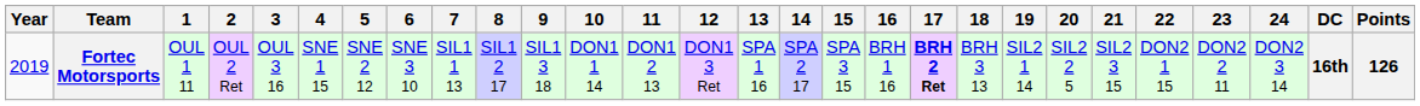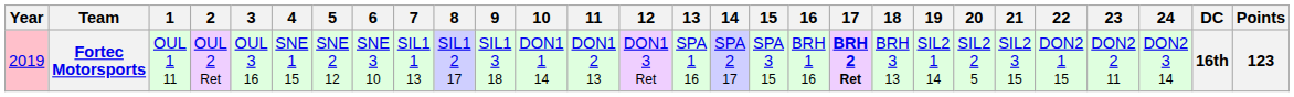 <table class="wikitable" style="text-align:center; font-size:85%">
 <tr>
 <th>Year</th>
 <th>Team</th>
 <th>1</th>
 <th>2</th>
 <th>3</th>
 <th>4</th>
 <th>5</th>
 <th>6</th>
 <th>7</th>
 <th>8</th>
 <th>9</th>
 <th>10</th>
 <th>11</th>
 <th>12</th>
 <th>13</th>
 <th>14</th>
 <th>15</th>
 <th>16</th>
 <th>17</th>
 <th>18</th>
 <th>19</th>
 <th>20</th>
 <th>21</th>
 <th>22</th>
 <th>23</th>
 <th>24</th>
 <th>DC</th>
 <th>Points</th>
 </tr>
 <tr>
-<td><a href='#'>2019</a></td>
+<td style="background: pink;"><a href='#'>2019</a></td>
 <th><a href='#'>Fortec Motorsports</a></th>
 <td style="background:#DFFFDF;"><a href='#'>OUL<br>1</a><br><small>11</small></td>
 <td style="background:#EFCFFF;"><a href='#'>OUL<br>2</a><br><small>Ret</small></td>
 <td style="background:#DFFFDF;"><a href='#'>OUL<br>3</a><br><small>16</small></td>
 <td style="background:#DFFFDF;"><a href='#'>SNE<br>1</a><br><small>15</small></td>
 <td style="background:#DFFFDF;"><a href='#'>SNE<br>2</a><br><small>12</small></td>
 <td style="background:#DFFFDF;"><a href='#'>SNE<br>3</a><br><small>10</small></td>
 <td style="background:#DFFFDF;"><a href='#'>SIL1<br>1</a><br><small>13</small></td>
 <td style="background:#CFCFFF;"><a href='#'>SIL1<br>2</a><br><small>17</small></td>
 <td style="background:#DFFFDF;"><a href='#'>SIL1<br>3</a><br><small>18</small></td>
 <td style="background:#DFFFDF;"><a href='#'>DON1<br>1</a><br><small>14</small></td>
 <td style="background:#DFFFDF;"><a href='#'>DON1<br>2</a><br><small>13</small></td>
 <td style="background:#EFCFFF;"><a href='#'>DON1<br>3</a><br><small>Ret</small></td>
 <td style="background:#DFFFDF;"><a href='#'>SPA<br>1</a><br><small>16</small></td>
 <td style="background:#CFCFFF;"><a href='#'>SPA<br>2</a><br><small>17</small></td>
 <td style="background:#DFFFDF;"><a href='#'>SPA<br>3</a><br><small>15</small></td>
 <td style="background:#DFFFDF;"><a href='#'>BRH<br>1</a><br><small>16</small></td>
 <td style="background:#EFCFFF;"><strong><a href='#'>BRH<br>2</a><br><small>Ret</small></strong></td>
 <td style="background:#DFFFDF;"><a href='#'>BRH<br>3</a><br><small>13</small></td>
 <td style="background:#DFFFDF;"><a href='#'>SIL2<br>1</a><br><small>14</small></td>
 <td style="background:#DFFFDF;"><a href='#'>SIL2<br>2</a><br><small>5</small></td>
 <td style="background:#DFFFDF;"><a href='#'>SIL2<br>3</a><br><small>15</small></td>
 <td style="background:#DFFFDF;"><a href='#'>DON2<br>1</a><br><small>15</small></td>
 <td style="background:#DFFFDF;"><a href='#'>DON2<br>2</a><br><small>11</small></td>
 <td style="background:#DFFFDF;"><a href='#'>DON2<br>3</a><br><small>14</small></td>
 <th>16th</th>
-<th>126</th>
+<th>123</th>
 </tr>
 </table>
